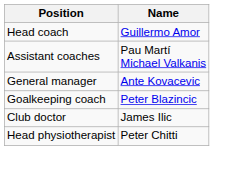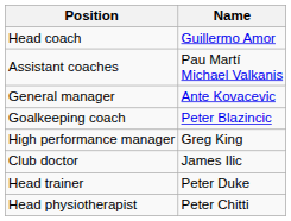 <table class="wikitable">
 <tr>
 <th>Position</th>
 <th>Name</th>
 </tr>
 <tr>
 <td>Head coach</td>
 <td> <a href='#'>Guillermo Amor</a></td>
 </tr>
 <tr>
 <td>Assistant coaches</td>
 <td> Pau Martí<br> <a href='#'>Michael Valkanis</a></td>
 </tr>
 <tr>
 <td>General manager</td>
 <td> <a href='#'>Ante Kovacevic</a></td>
 </tr>
 <tr>
 <td>Goalkeeping coach</td>
 <td> <a href='#'>Peter Blazincic</a></td>
 </tr>
 <tr>
+<td>High performance manager</td>
+<td> Greg King</td>
+</tr>
+<tr>
 <td>Club doctor</td>
 <td> James Ilic</td>
+</tr>
+<tr>
+<td>Head trainer</td>
+<td> Peter Duke</td>
 </tr>
 <tr>
 <td>Head physiotherapist</td>
 <td> Peter Chitti</td>
 </tr>
 </table>
